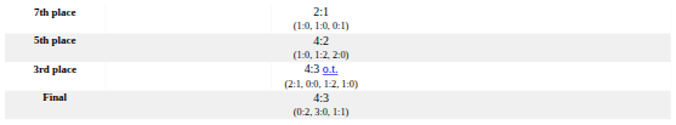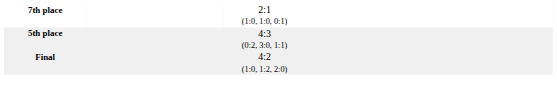 <table style="width: 70%; background: #F0F0F0;" cellspacing="0">
 <tr style="background: #FFFFFF;" valign="top">
 <td align="center" width="15%" style="font-size:90%;"><strong>7th place</strong></td>
 <td width="25%" align="right"></td>
 <td width="15%" align="center">2:1<br><small>(1:0, 1:0, 0:1)</small></td>
 <td width="25%" align="left"></td>
 <td style="font-size:85%;"></td>
 </tr>
 <tr valign="top">
 <td align="center" style="font-size:90%;"><strong>5th place</strong></td>
 <td align="right"></td>
-<td align="center">4:2<br><small>(1:0, 1:2, 2:0)</small></td>
-<td align="left"></td>
-<td style="font-size:85%;"></td>
-</tr>
-<tr style="background: #FFFFFF;" valign="top">
-<td align="center" width="15%" style="font-size:90%;"><strong>3rd place</strong></td>
-<td align="right"></td>
-<td align="center">4:3 <a href='#'>o.t.</a><br><small>(2:1, 0:0, 1:2, 1:0)</small></td>
+<td align="center">4:3<br><small>(0:2, 3:0, 1:1)</small></td>
 <td align="left"></td>
 <td style="font-size:85%;"></td>
 </tr>
 <tr valign="top">
 <td align="center" style="font-size:90%;"><strong>Final</strong></td>
 <td align="right"></td>
-<td align="center">4:3<br><small>(0:2, 3:0, 1:1)</small></td>
+<td align="center">4:2<br><small>(1:0, 1:2, 2:0)</small></td>
 <td align="left"></td>
 <td style="font-size:85%;"></td>
 </tr>
 </table>
